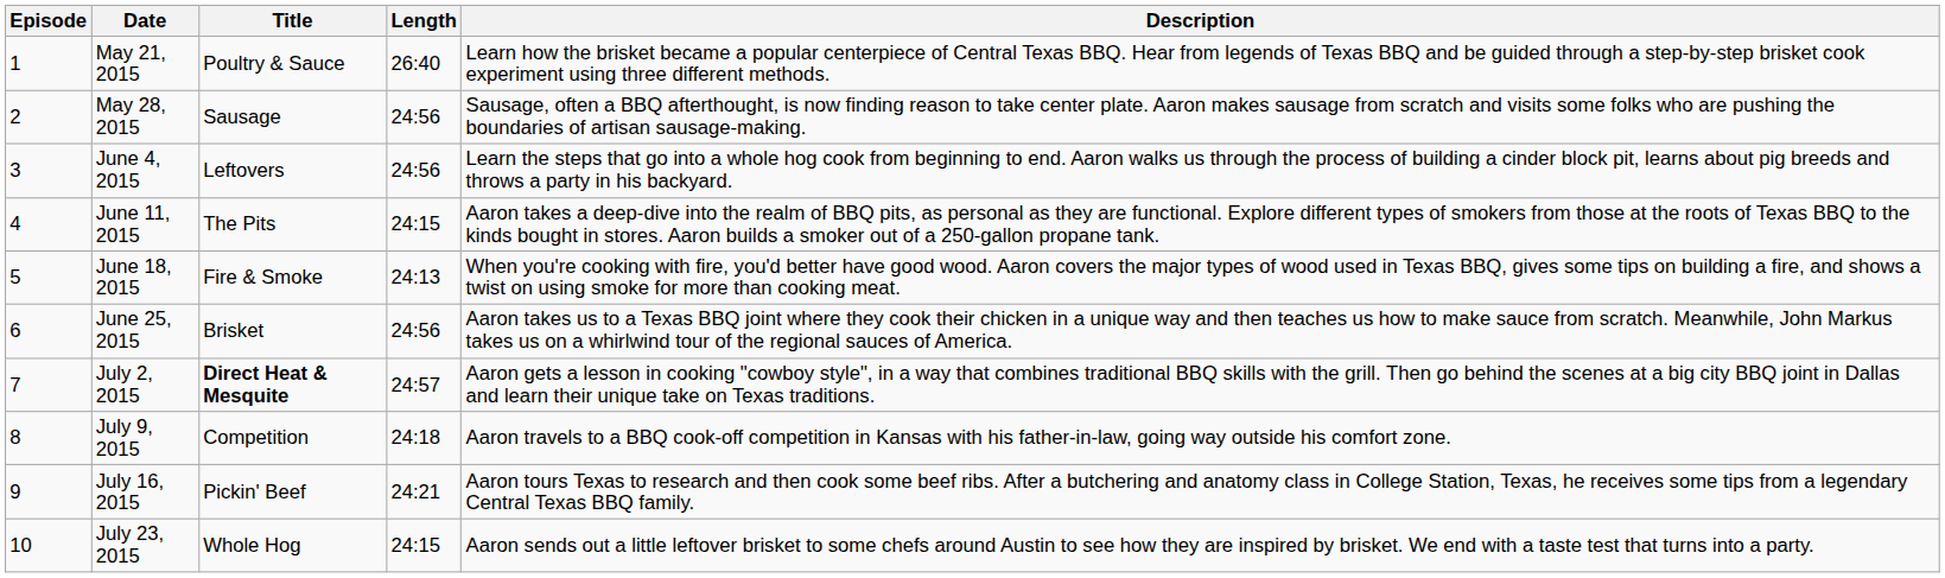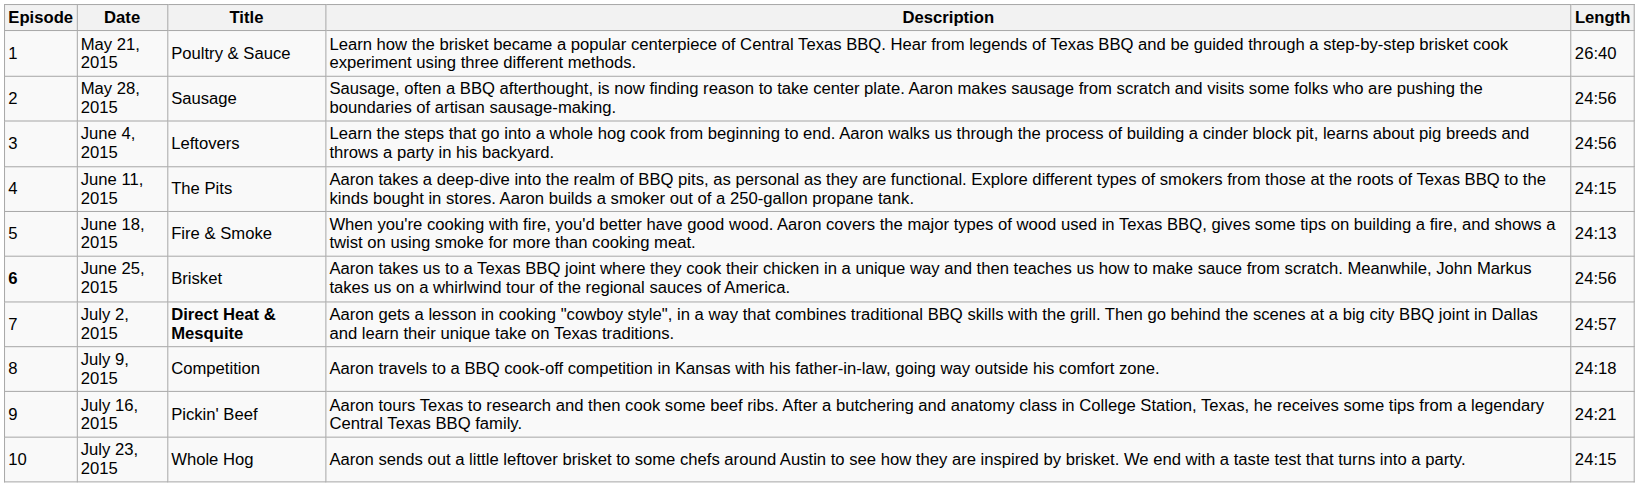 <table class="wikitable">
 <tr>
 <th>Episode</th>
 <th>Date</th>
 <th>Title</th>
+<th>Description</th>
 <th>Length</th>
-<th>Description</th>
 </tr>
 <tr>
 <td>1</td>
 <td>May 21, 2015</td>
 <td>Poultry & Sauce</td>
+<td>Learn how the brisket became a popular centerpiece of Central Texas BBQ. Hear from legends of Texas BBQ and be guided through a step-by-step brisket cook experiment using three different methods.</td>
 <td>26:40</td>
-<td>Learn how the brisket became a popular centerpiece of Central Texas BBQ. Hear from legends of Texas BBQ and be guided through a step-by-step brisket cook experiment using three different methods.</td>
 </tr>
 <tr>
 <td>2</td>
 <td>May 28, 2015</td>
 <td>Sausage</td>
+<td>Sausage, often a BBQ afterthought, is now finding reason to take center plate. Aaron makes sausage from scratch and visits some folks who are pushing the boundaries of artisan sausage-making.</td>
 <td>24:56</td>
-<td>Sausage, often a BBQ afterthought, is now finding reason to take center plate. Aaron makes sausage from scratch and visits some folks who are pushing the boundaries of artisan sausage-making.</td>
 </tr>
 <tr>
 <td>3</td>
 <td>June 4, 2015</td>
 <td>Leftovers</td>
+<td>Learn the steps that go into a whole hog cook from beginning to end. Aaron walks us through the process of building a cinder block pit, learns about pig breeds and throws a party in his backyard.</td>
 <td>24:56</td>
-<td>Learn the steps that go into a whole hog cook from beginning to end. Aaron walks us through the process of building a cinder block pit, learns about pig breeds and throws a party in his backyard.</td>
 </tr>
 <tr>
 <td>4</td>
 <td>June 11, 2015</td>
 <td>The Pits</td>
+<td>Aaron takes a deep-dive into the realm of BBQ pits, as personal as they are functional. Explore different types of smokers from those at the roots of Texas BBQ to the kinds bought in stores. Aaron builds a smoker out of a 250-gallon propane tank.</td>
 <td>24:15</td>
-<td>Aaron takes a deep-dive into the realm of BBQ pits, as personal as they are functional. Explore different types of smokers from those at the roots of Texas BBQ to the kinds bought in stores. Aaron builds a smoker out of a 250-gallon propane tank.</td>
 </tr>
 <tr>
 <td>5</td>
 <td>June 18, 2015</td>
 <td>Fire & Smoke</td>
+<td>When you're cooking with fire, you'd better have good wood. Aaron covers the major types of wood used in Texas BBQ, gives some tips on building a fire, and shows a twist on using smoke for more than cooking meat.</td>
 <td>24:13</td>
-<td>When you're cooking with fire, you'd better have good wood. Aaron covers the major types of wood used in Texas BBQ, gives some tips on building a fire, and shows a twist on using smoke for more than cooking meat.</td>
 </tr>
 <tr>
-<td>6</td>
+<td><strong>6</strong></td>
 <td>June 25, 2015</td>
 <td>Brisket</td>
+<td>Aaron takes us to a Texas BBQ joint where they cook their chicken in a unique way and then teaches us how to make sauce from scratch. Meanwhile, John Markus takes us on a whirlwind tour of the regional sauces of America.</td>
 <td>24:56</td>
-<td>Aaron takes us to a Texas BBQ joint where they cook their chicken in a unique way and then teaches us how to make sauce from scratch. Meanwhile, John Markus takes us on a whirlwind tour of the regional sauces of America.</td>
 </tr>
 <tr>
 <td>7</td>
 <td>July 2, 2015</td>
 <td><strong>Direct Heat & Mesquite</strong></td>
+<td>Aaron gets a lesson in cooking "cowboy style", in a way that combines traditional BBQ skills with the grill. Then go behind the scenes at a big city BBQ joint in Dallas and learn their unique take on Texas traditions.</td>
 <td>24:57</td>
-<td>Aaron gets a lesson in cooking "cowboy style", in a way that combines traditional BBQ skills with the grill. Then go behind the scenes at a big city BBQ joint in Dallas and learn their unique take on Texas traditions.</td>
 </tr>
 <tr>
 <td>8</td>
 <td>July 9, 2015</td>
 <td>Competition</td>
+<td>Aaron travels to a BBQ cook-off competition in Kansas with his father-in-law, going way outside his comfort zone.</td>
 <td>24:18</td>
-<td>Aaron travels to a BBQ cook-off competition in Kansas with his father-in-law, going way outside his comfort zone.</td>
 </tr>
 <tr>
 <td>9</td>
 <td>July 16, 2015</td>
 <td>Pickin' Beef</td>
+<td>Aaron tours Texas to research and then cook some beef ribs. After a butchering and anatomy class in College Station, Texas, he receives some tips from a legendary Central Texas BBQ family.</td>
 <td>24:21</td>
-<td>Aaron tours Texas to research and then cook some beef ribs. After a butchering and anatomy class in College Station, Texas, he receives some tips from a legendary Central Texas BBQ family.</td>
 </tr>
 <tr>
 <td>10</td>
 <td>July 23, 2015</td>
 <td>Whole Hog</td>
+<td>Aaron sends out a little leftover brisket to some chefs around Austin to see how they are inspired by brisket. We end with a taste test that turns into a party.</td>
 <td>24:15</td>
-<td>Aaron sends out a little leftover brisket to some chefs around Austin to see how they are inspired by brisket. We end with a taste test that turns into a party.</td>
 </tr>
 </table>
